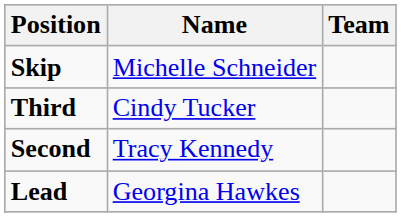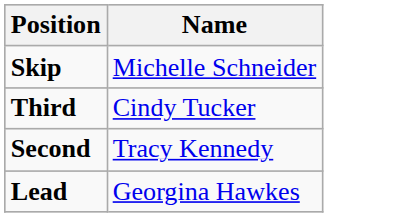 <table class="wikitable">
 <tr>
 <th><strong>Position</strong></th>
 <th><strong>Name</strong></th>
-<th><strong>Team</strong></th>
 </tr>
 <tr>
 <td><strong>Skip</strong></td>
 <td><a href='#'>Michelle Schneider</a></td>
-<td></td>
 </tr>
 <tr>
 <td><strong>Third</strong></td>
 <td><a href='#'>Cindy Tucker</a></td>
-<td></td>
 </tr>
 <tr>
 <td><strong>Second</strong></td>
 <td><a href='#'>Tracy Kennedy</a></td>
-<td></td>
 </tr>
 <tr>
 <td><strong>Lead</strong></td>
 <td><a href='#'>Georgina Hawkes</a></td>
-<td></td>
 </tr>
 </table>
